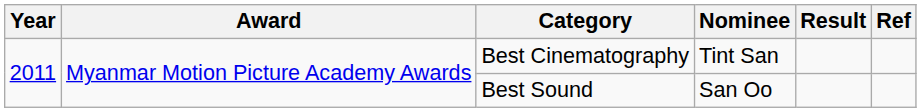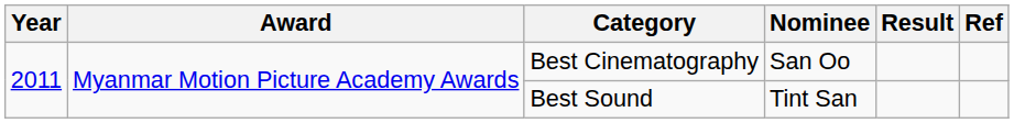 <table class="wikitable">
 <tr>
 <th>Year</th>
 <th>Award</th>
 <th>Category</th>
 <th>Nominee</th>
 <th>Result</th>
 <th>Ref</th>
 </tr>
 <tr>
 <td scope="row" rowspan="2"><a href='#'>2011</a></td>
 <td scope="row" rowspan="2"><a href='#'>Myanmar Motion Picture Academy Awards</a></td>
 <td>Best Cinematography</td>
-<td>Tint San</td>
+<td>San Oo</td>
 <td></td>
 <td></td>
 </tr>
 <tr>
 <td>Best Sound</td>
-<td>San Oo</td>
+<td>Tint San</td>
 <td></td>
 <td></td>
 </tr>
 </table>
